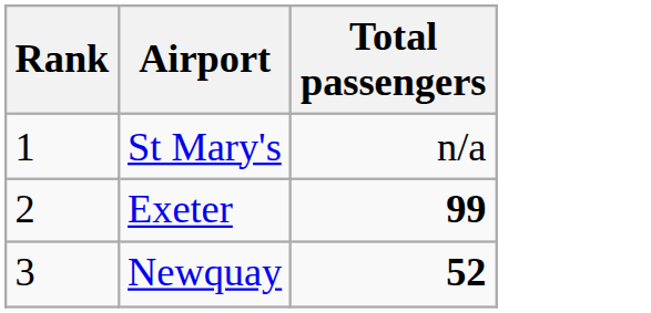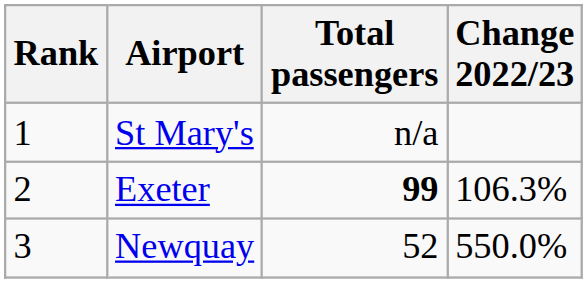 <table class="wikitable sortable">
 <tr>
 <th>Rank</th>
 <th>Airport</th>
 <th>Total<br>passengers</th>
+<th>Change<br>2022/23</th>
 </tr>
 <tr>
 <td>1</td>
 <td><a href='#'>St Mary's</a></td>
 <td align='right'>n/a</td>
+<td></td>
 </tr>
 <tr>
 <td>2</td>
 <td><a href='#'>Exeter</a></td>
 <td align='right'><strong>99</strong></td>
+<td> 106.3%</td>
 </tr>
 <tr>
 <td>3</td>
 <td><a href='#'>Newquay</a></td>
-<td align='right'><strong>52</strong></td>
+<td align='right'>52</td>
+<td> 550.0%</td>
 </tr>
 </table>
